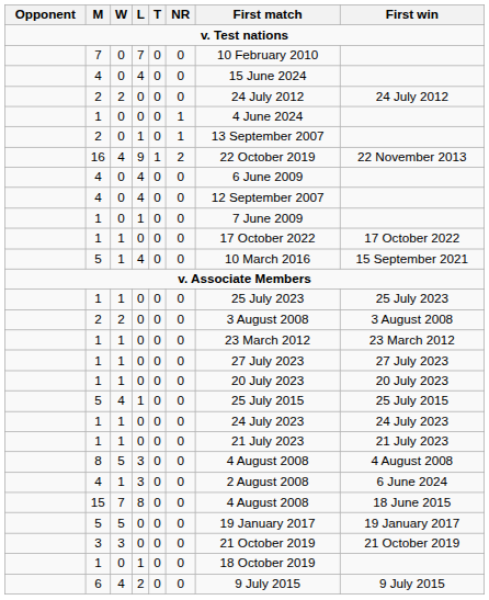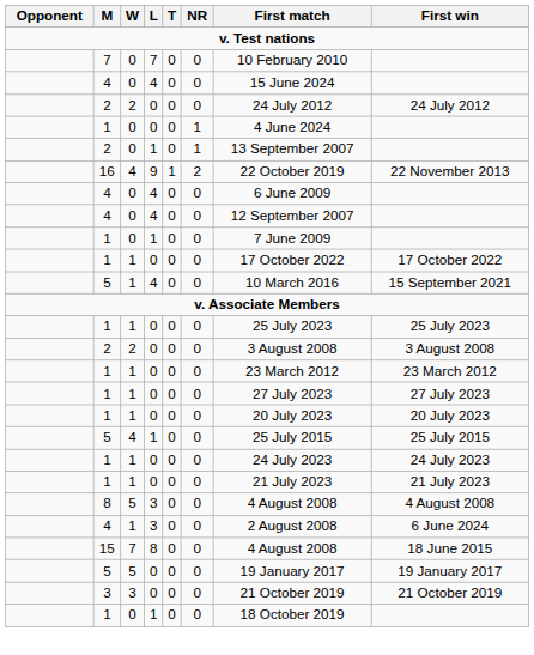 <table class="wikitable" style="text-align: center; width: 600px;">
 <tr>
 <th>Opponent</th>
 <th>M</th>
 <th>W</th>
 <th>L</th>
 <th>T</th>
 <th>NR</th>
 <th>First match</th>
 <th>First win</th>
 </tr>
 <tr>
 <td colspan="8" align="center"><strong>v. Test nations</strong></td>
 </tr>
 <tr>
 <td align="left"></td>
 <td>7</td>
 <td>0</td>
 <td>7</td>
 <td>0</td>
 <td>0</td>
 <td>10 February 2010</td>
 <td></td>
 </tr>
 <tr>
 <td align="left"></td>
 <td>4</td>
 <td>0</td>
 <td>4</td>
 <td>0</td>
 <td>0</td>
 <td>15 June 2024</td>
 <td></td>
 </tr>
 <tr>
 <td align="left"></td>
 <td>2</td>
 <td>2</td>
 <td>0</td>
 <td>0</td>
 <td>0</td>
 <td>24 July 2012</td>
 <td>24 July 2012</td>
 </tr>
 <tr>
 <td align="left"></td>
 <td>1</td>
 <td>0</td>
 <td>0</td>
 <td>0</td>
 <td>1</td>
 <td>4 June 2024</td>
 <td></td>
 </tr>
 <tr>
 <td align="left"></td>
 <td>2</td>
 <td>0</td>
 <td>1</td>
 <td>0</td>
 <td>1</td>
 <td>13 September 2007</td>
 <td></td>
 </tr>
 <tr>
 <td align="left"></td>
 <td>16</td>
 <td>4</td>
 <td>9</td>
 <td>1</td>
 <td>2</td>
 <td>22 October 2019</td>
 <td>22 November 2013</td>
 </tr>
 <tr>
 <td align="left"></td>
 <td>4</td>
 <td>0</td>
 <td>4</td>
 <td>0</td>
 <td>0</td>
 <td>6 June 2009</td>
 <td></td>
 </tr>
 <tr>
 <td align="left"></td>
 <td>4</td>
 <td>0</td>
 <td>4</td>
 <td>0</td>
 <td>0</td>
 <td>12 September 2007</td>
 <td></td>
 </tr>
 <tr>
 <td align="left"></td>
 <td>1</td>
 <td>0</td>
 <td>1</td>
 <td>0</td>
 <td>0</td>
 <td>7 June 2009</td>
 <td></td>
 </tr>
 <tr>
 <td align="left"></td>
 <td>1</td>
 <td>1</td>
 <td>0</td>
 <td>0</td>
 <td>0</td>
 <td>17 October 2022</td>
 <td>17 October 2022</td>
 </tr>
 <tr>
 <td align="left"></td>
 <td>5</td>
 <td>1</td>
 <td>4</td>
 <td>0</td>
 <td>0</td>
 <td>10 March 2016</td>
 <td>15 September 2021</td>
 </tr>
 <tr>
 <td colspan="8" align="center"><strong>v. Associate Members</strong></td>
 </tr>
 <tr>
 <td align="left"></td>
 <td>1</td>
 <td>1</td>
 <td>0</td>
 <td>0</td>
 <td>0</td>
 <td>25 July 2023</td>
 <td>25 July 2023</td>
 </tr>
 <tr>
 <td align="left"></td>
 <td>2</td>
 <td>2</td>
 <td>0</td>
 <td>0</td>
 <td>0</td>
 <td>3 August 2008</td>
 <td>3 August 2008</td>
 </tr>
 <tr>
 <td align="left"></td>
 <td>1</td>
 <td>1</td>
 <td>0</td>
 <td>0</td>
 <td>0</td>
 <td>23 March 2012</td>
 <td>23 March 2012</td>
 </tr>
 <tr>
 <td align="left"></td>
 <td>1</td>
 <td>1</td>
 <td>0</td>
 <td>0</td>
 <td>0</td>
 <td>27 July 2023</td>
 <td>27 July 2023</td>
 </tr>
 <tr>
 <td align="left"></td>
 <td>1</td>
 <td>1</td>
 <td>0</td>
 <td>0</td>
 <td>0</td>
 <td>20 July 2023</td>
 <td>20 July 2023</td>
 </tr>
 <tr>
 <td align="left"></td>
 <td>5</td>
 <td>4</td>
 <td>1</td>
 <td>0</td>
 <td>0</td>
 <td>25 July 2015</td>
 <td>25 July 2015</td>
 </tr>
 <tr>
 <td align="left"></td>
 <td>1</td>
 <td>1</td>
 <td>0</td>
 <td>0</td>
 <td>0</td>
 <td>24 July 2023</td>
 <td>24 July 2023</td>
 </tr>
 <tr>
 <td align="left"></td>
 <td>1</td>
 <td>1</td>
 <td>0</td>
 <td>0</td>
 <td>0</td>
 <td>21 July 2023</td>
 <td>21 July 2023</td>
 </tr>
 <tr>
 <td align="left"></td>
 <td>8</td>
 <td>5</td>
 <td>3</td>
 <td>0</td>
 <td>0</td>
 <td>4 August 2008</td>
 <td>4 August 2008</td>
 </tr>
 <tr>
 <td align="left"></td>
 <td>4</td>
 <td>1</td>
 <td>3</td>
 <td>0</td>
 <td>0</td>
 <td>2 August 2008</td>
 <td>6 June 2024</td>
 </tr>
 <tr>
 <td align="left"></td>
 <td>15</td>
 <td>7</td>
 <td>8</td>
 <td>0</td>
 <td>0</td>
 <td>4 August 2008</td>
 <td>18 June 2015</td>
 </tr>
 <tr>
 <td align="left"></td>
 <td>5</td>
 <td>5</td>
 <td>0</td>
 <td>0</td>
 <td>0</td>
 <td>19 January 2017</td>
 <td>19 January 2017</td>
 </tr>
 <tr>
 <td align="left"></td>
 <td>3</td>
 <td>3</td>
 <td>0</td>
 <td>0</td>
 <td>0</td>
 <td>21 October 2019</td>
 <td>21 October 2019</td>
 </tr>
 <tr>
 <td align="left"></td>
 <td>1</td>
 <td>0</td>
 <td>1</td>
 <td>0</td>
 <td>0</td>
 <td>18 October 2019</td>
 <td></td>
 </tr>
-<tr>
-<td align="left"></td>
-<td>6</td>
-<td>4</td>
-<td>2</td>
-<td>0</td>
-<td>0</td>
-<td>9 July 2015</td>
-<td>9 July 2015</td>
-</tr>
 </table>
